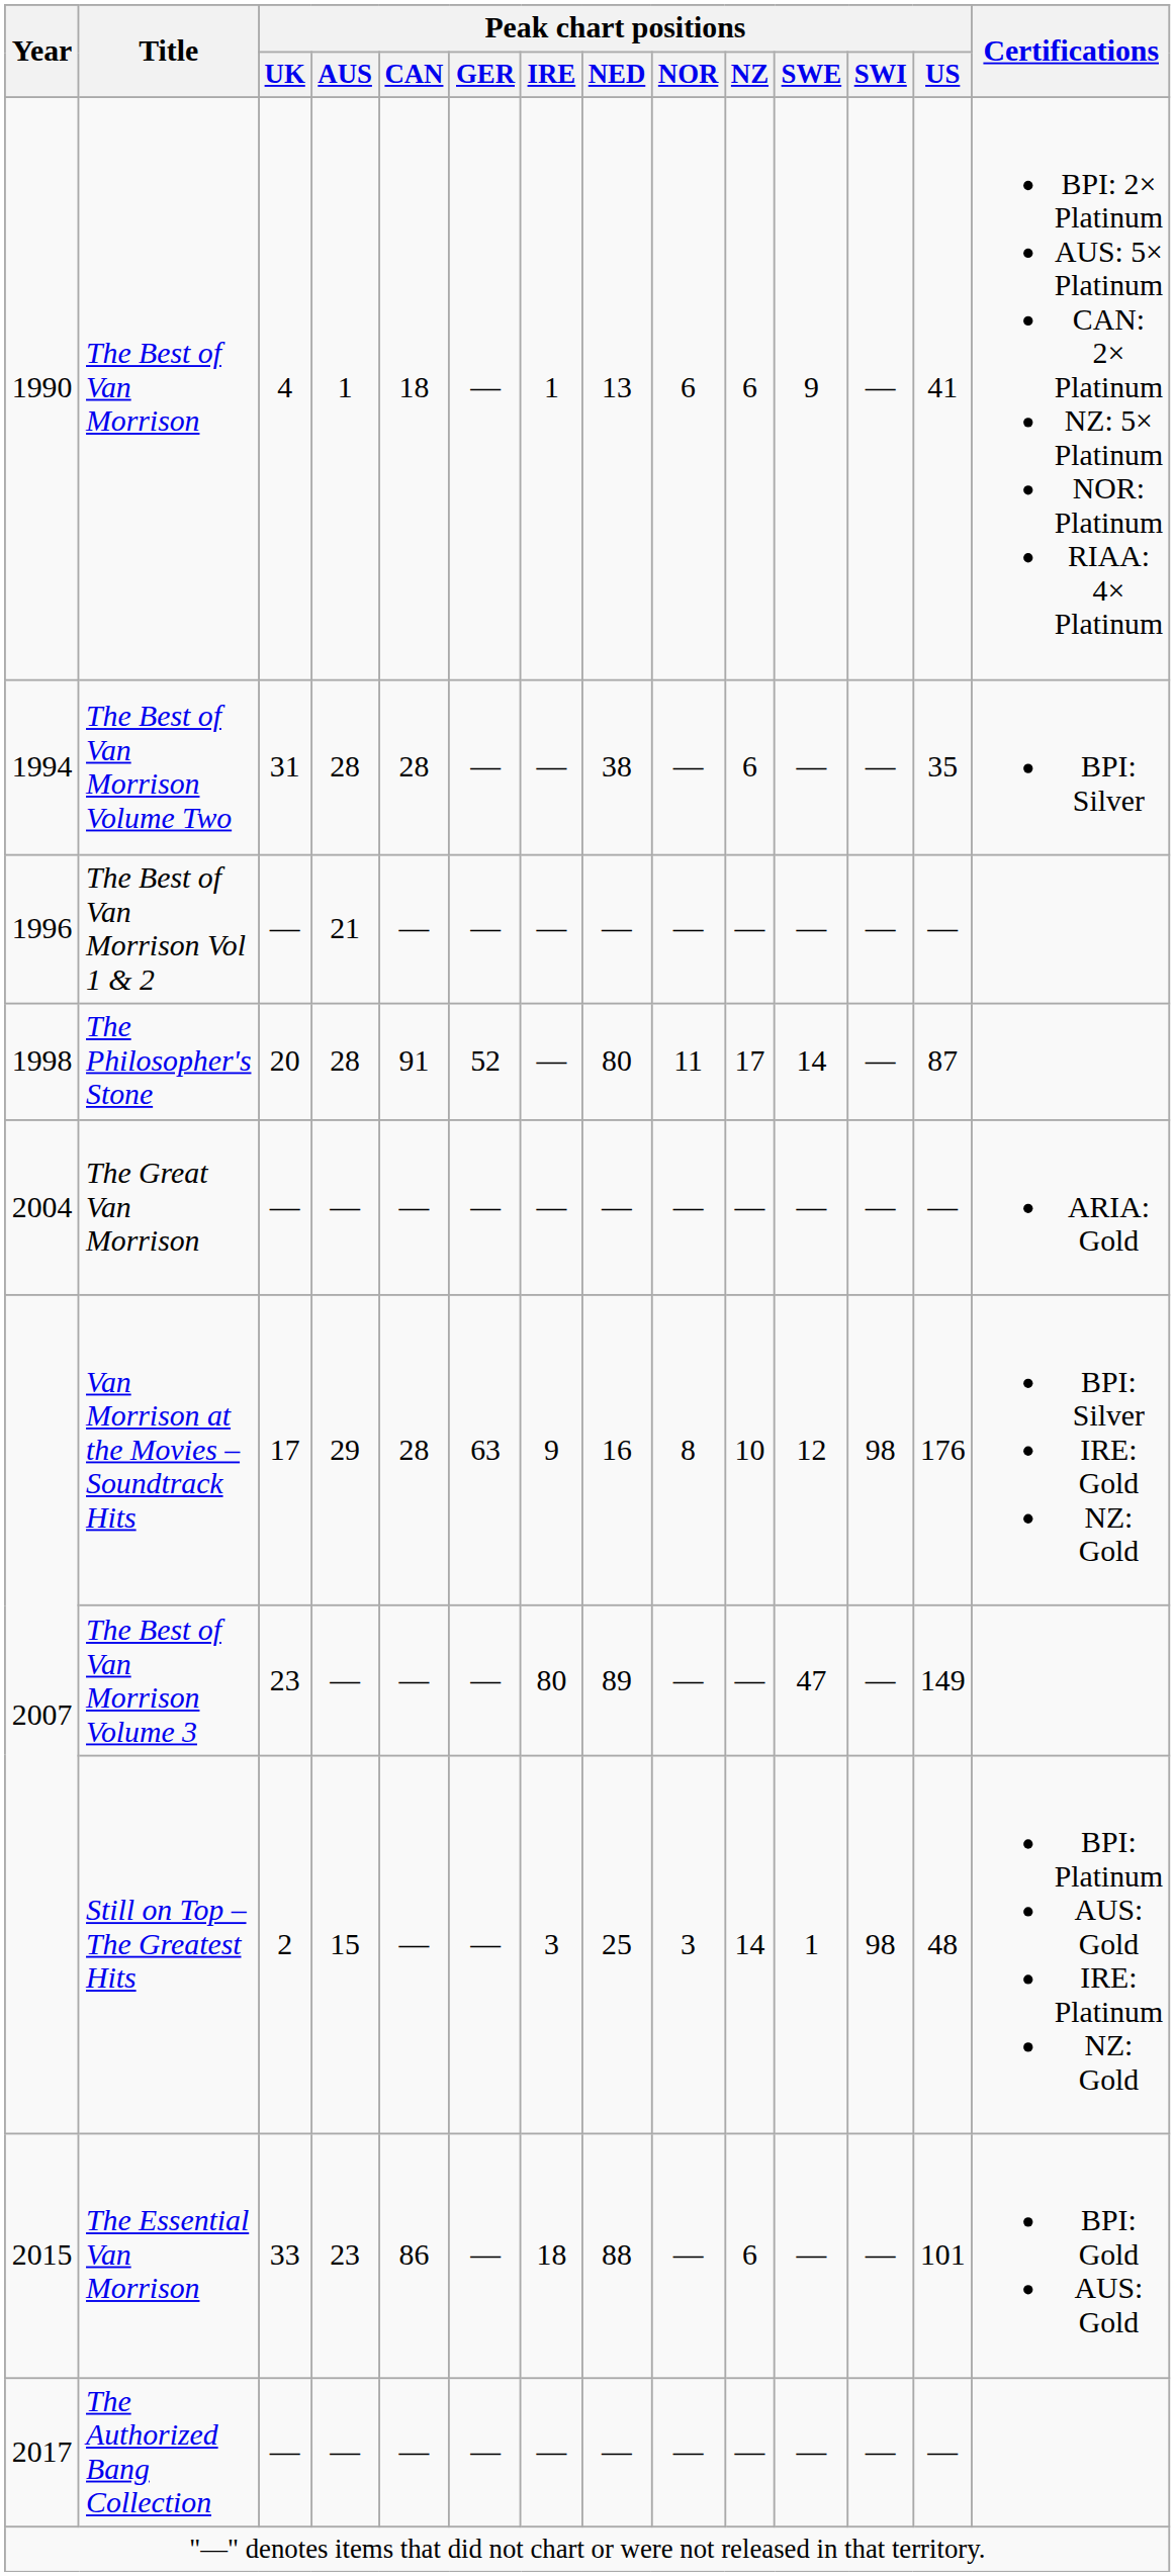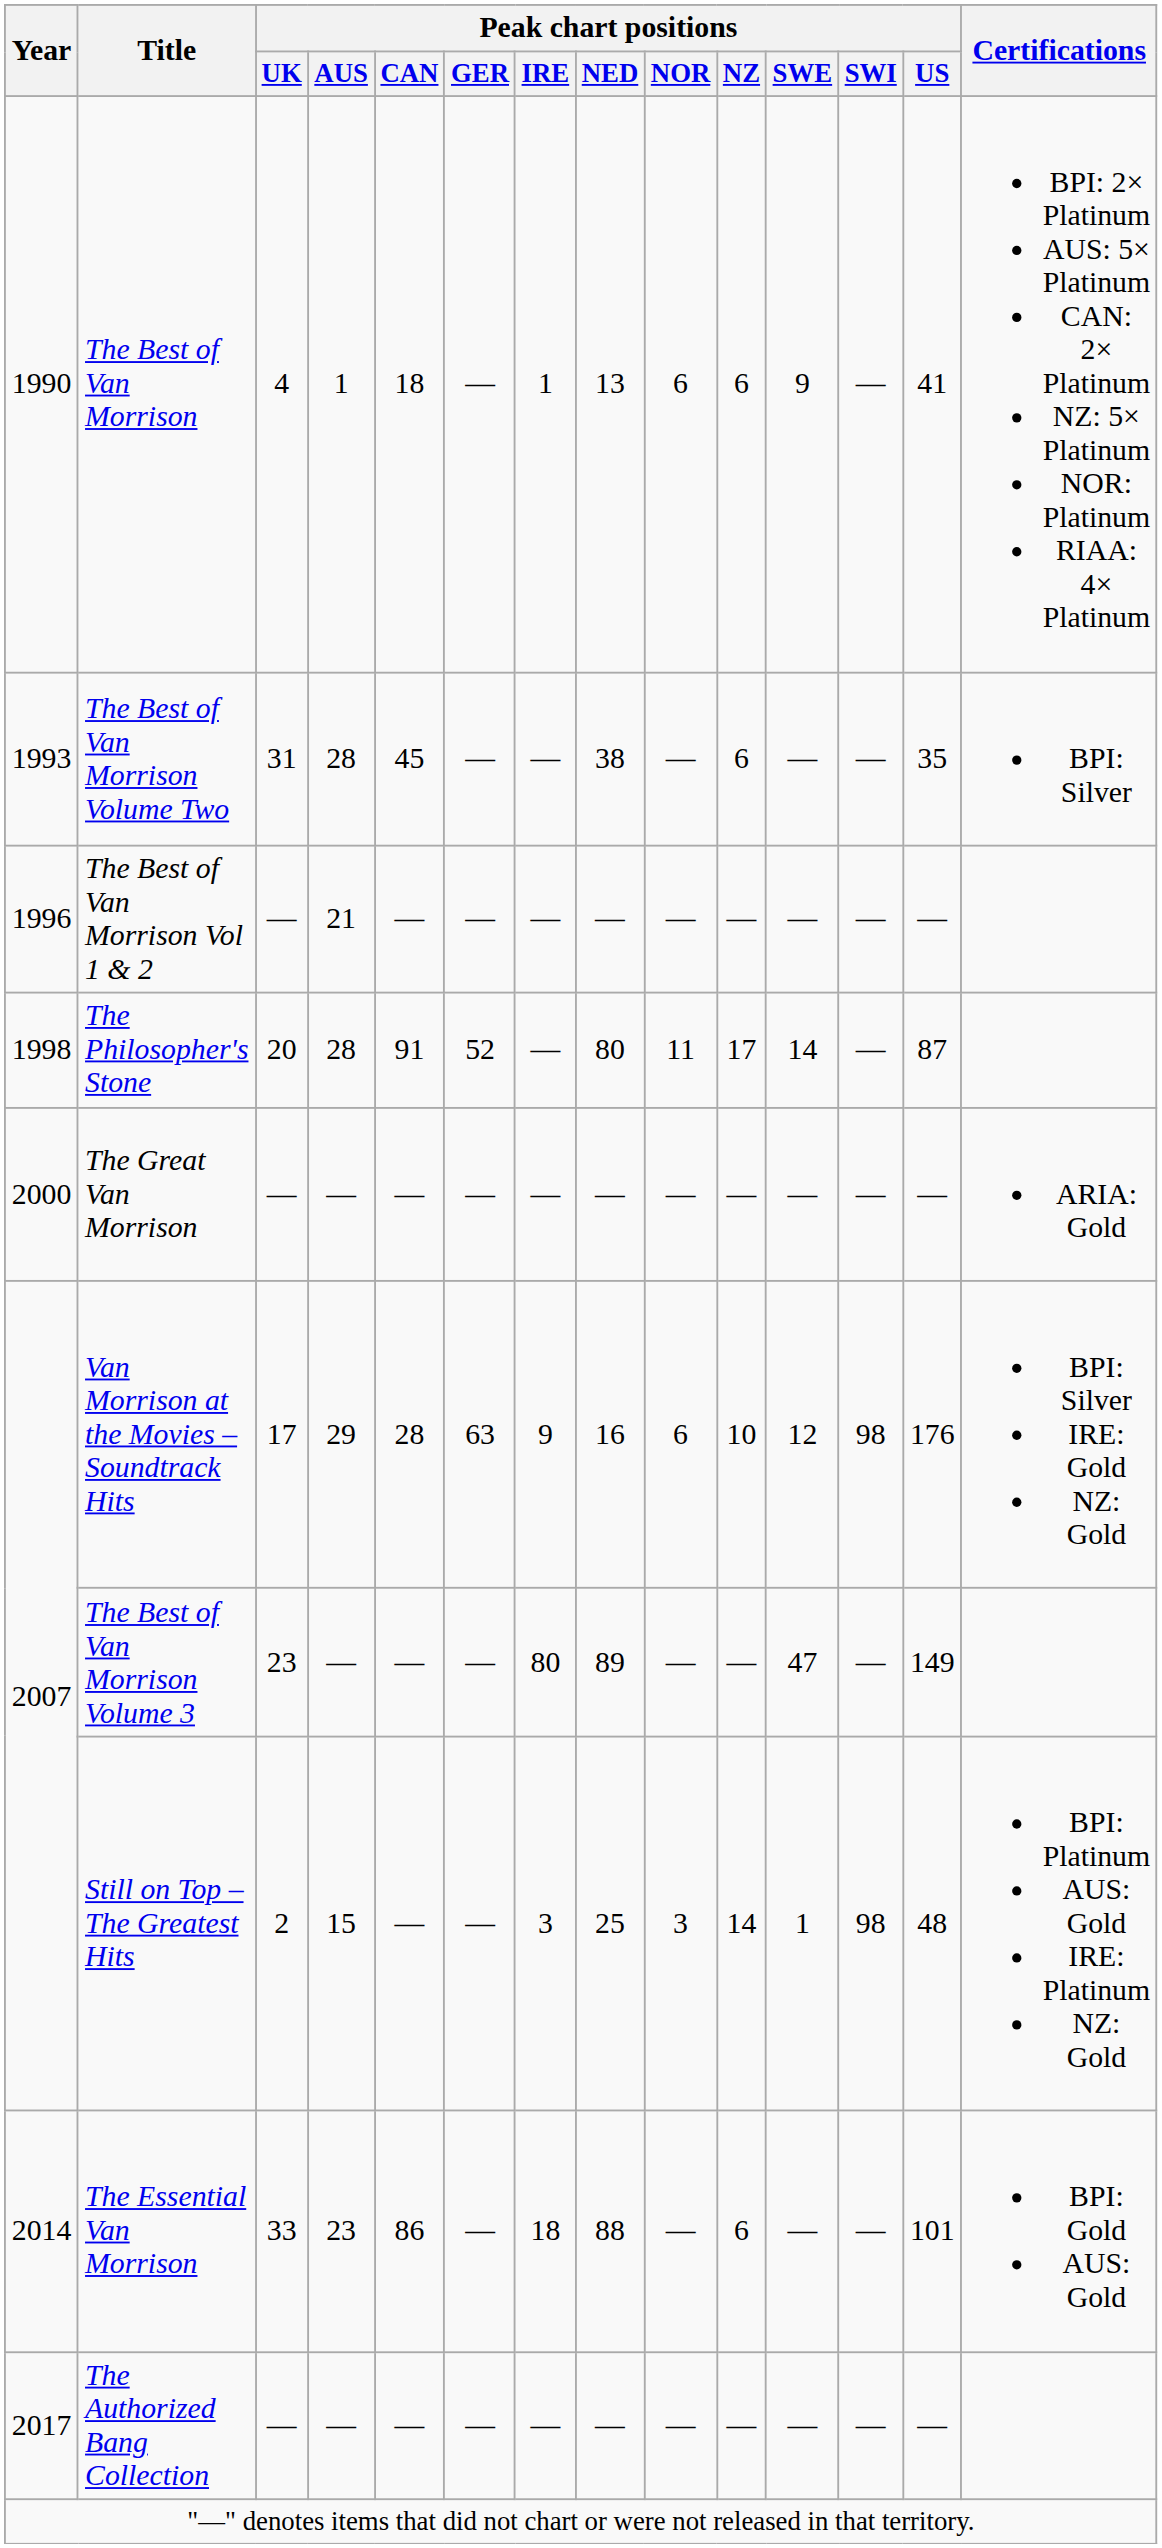 <table class="wikitable plainrowheaders" style="text-align:center;">
 <tr>
 <th rowspan="2" scope="col" style="width:2em;">Year</th>
 <th rowspan="2" scope="col" style="width:22em;">Title</th>
 <th colspan="11" scope="col">Peak chart positions</th>
 <th rowspan="2" scope="col" style="width:12em;"><a href='#'>Certifications</a></th>
 </tr>
 <tr>
 <th style="width:2em;font-size:90%;"><a href='#'>UK</a><br></th>
 <th style="width:2em;font-size:90%;"><a href='#'>AUS</a><br></th>
 <th style="width:2em;font-size:90%;"><a href='#'>CAN</a><br></th>
 <th style="width:2em;font-size:90%;"><a href='#'>GER</a><br></th>
 <th style="width:2em;font-size:90%;"><a href='#'>IRE</a><br></th>
 <th style="width:2em;font-size:90%;"><a href='#'>NED</a><br></th>
 <th style="width:2em;font-size:90%;"><a href='#'>NOR</a><br></th>
 <th style="width:2em;font-size:90%;"><a href='#'>NZ</a><br></th>
 <th style="width:2em;font-size:90%;"><a href='#'>SWE</a><br></th>
 <th style="width:2em;font-size:90%;"><a href='#'>SWI</a><br></th>
 <th style="width:2em;font-size:90%;"><a href='#'>US</a><br></th>
 </tr>
 <tr>
 <td>1990</td>
 <td style="text-align:left;"><em><a href='#'>The Best of Van Morrison</a></em></td>
 <td>4</td>
 <td>1</td>
 <td>18</td>
 <td>—</td>
 <td>1</td>
 <td>13</td>
 <td>6</td>
 <td>6</td>
 <td>9</td>
 <td>—</td>
 <td>41</td>
 <td><br><ul><li>BPI: 2× Platinum</li><li>AUS: 5× Platinum</li><li>CAN: 2× Platinum</li><li>NZ: 5× Platinum</li><li>NOR: Platinum</li><li>RIAA: 4× Platinum</li></ul></td>
 </tr>
 <tr>
-<td>1994</td>
+<td>1993</td>
 <td style="text-align:left;"><em><a href='#'>The Best of Van Morrison Volume Two</a></em></td>
 <td>31</td>
 <td>28</td>
-<td>28</td>
+<td>45</td>
 <td>—</td>
 <td>—</td>
 <td>38</td>
 <td>—</td>
 <td>6</td>
 <td>—</td>
 <td>—</td>
 <td>35</td>
 <td><br><ul><li>BPI: Silver</li></ul></td>
 </tr>
 <tr>
 <td>1996</td>
 <td style="text-align:left;"><em>The Best of Van Morrison Vol 1 & 2</em></td>
 <td>—</td>
 <td>21</td>
 <td>—</td>
 <td>—</td>
 <td>—</td>
 <td>—</td>
 <td>—</td>
 <td>—</td>
 <td>—</td>
 <td>—</td>
 <td>—</td>
 <td></td>
 </tr>
 <tr>
 <td>1998</td>
 <td style="text-align:left;"><em><a href='#'>The Philosopher's Stone</a></em></td>
 <td>20</td>
 <td>28</td>
 <td>91</td>
 <td>52</td>
 <td>—</td>
 <td>80</td>
 <td>11</td>
 <td>17</td>
 <td>14</td>
 <td>—</td>
 <td>87</td>
 <td></td>
 </tr>
 <tr>
-<td>2004</td>
+<td>2000</td>
 <td style="text-align:left;"><em>The Great Van Morrison</em></td>
 <td>—</td>
 <td>—</td>
 <td>—</td>
 <td>—</td>
 <td>—</td>
 <td>—</td>
 <td>—</td>
 <td>—</td>
 <td>—</td>
 <td>—</td>
 <td>—</td>
 <td><br><ul><li>ARIA: Gold</li></ul></td>
 </tr>
 <tr>
 <td rowspan="3">2007</td>
 <td style="text-align:left;"><em><a href='#'>Van Morrison at the Movies – Soundtrack Hits</a></em></td>
 <td>17</td>
 <td>29</td>
 <td>28</td>
 <td>63</td>
 <td>9</td>
 <td>16</td>
-<td>8</td>
+<td>6</td>
 <td>10</td>
 <td>12</td>
 <td>98</td>
 <td>176</td>
 <td><br><ul><li>BPI: Silver</li><li>IRE: Gold</li><li>NZ: Gold</li></ul></td>
 </tr>
 <tr>
 <td style="text-align:left;"><em><a href='#'>The Best of Van Morrison Volume 3</a></em></td>
 <td>23</td>
 <td>—</td>
 <td>—</td>
 <td>—</td>
 <td>80</td>
 <td>89</td>
 <td>—</td>
 <td>—</td>
 <td>47</td>
 <td>—</td>
 <td>149</td>
 <td></td>
 </tr>
 <tr>
 <td style="text-align:left;"><em><a href='#'>Still on Top – The Greatest Hits</a></em></td>
 <td>2</td>
 <td>15</td>
 <td>—</td>
 <td>—</td>
 <td>3</td>
 <td>25</td>
 <td>3</td>
 <td>14</td>
 <td>1</td>
 <td>98</td>
 <td>48</td>
 <td><br><ul><li>BPI: Platinum</li><li>AUS: Gold</li><li>IRE: Platinum</li><li>NZ: Gold</li></ul></td>
 </tr>
 <tr>
-<td>2015</td>
+<td>2014</td>
 <td style="text-align:left;"><em><a href='#'>The Essential Van Morrison</a></em></td>
 <td>33</td>
 <td>23</td>
 <td>86</td>
 <td>—</td>
 <td>18</td>
 <td>88</td>
 <td>—</td>
 <td>6</td>
 <td>—</td>
 <td>—</td>
 <td>101</td>
 <td><br><ul><li>BPI: Gold</li><li>AUS: Gold</li></ul></td>
 </tr>
 <tr>
 <td>2017</td>
 <td style="text-align:left;"><em><a href='#'>The Authorized Bang Collection</a></em> </td>
 <td>—</td>
 <td>—</td>
 <td>—</td>
 <td>—</td>
 <td>—</td>
 <td>—</td>
 <td>—</td>
 <td>—</td>
 <td>—</td>
 <td>—</td>
 <td>—</td>
 <td></td>
 </tr>
 <tr>
 <td colspan="15" align="center" style="font-size:90%">"—" denotes items that did not chart or were not released in that territory.</td>
 </tr>
 </table>
